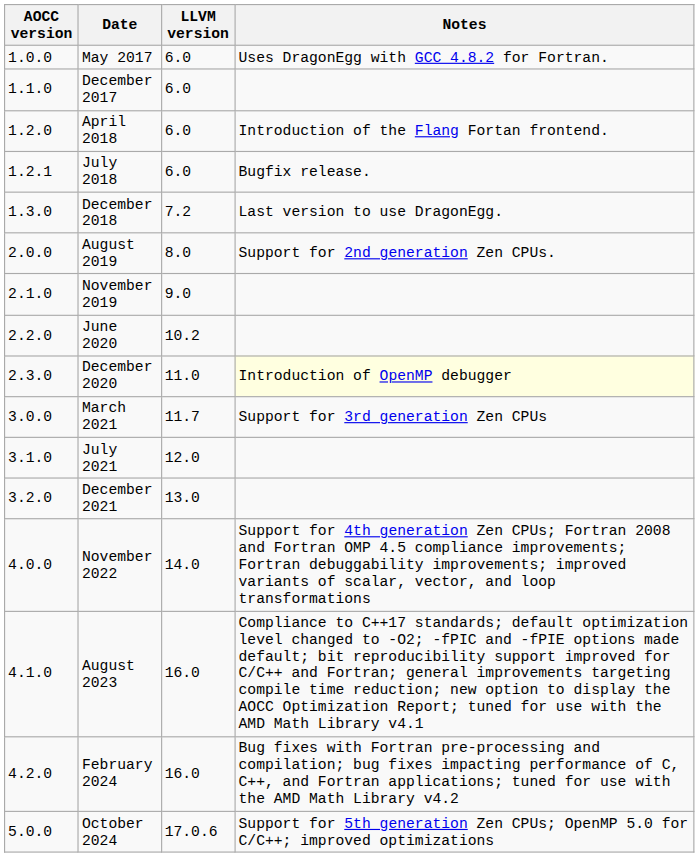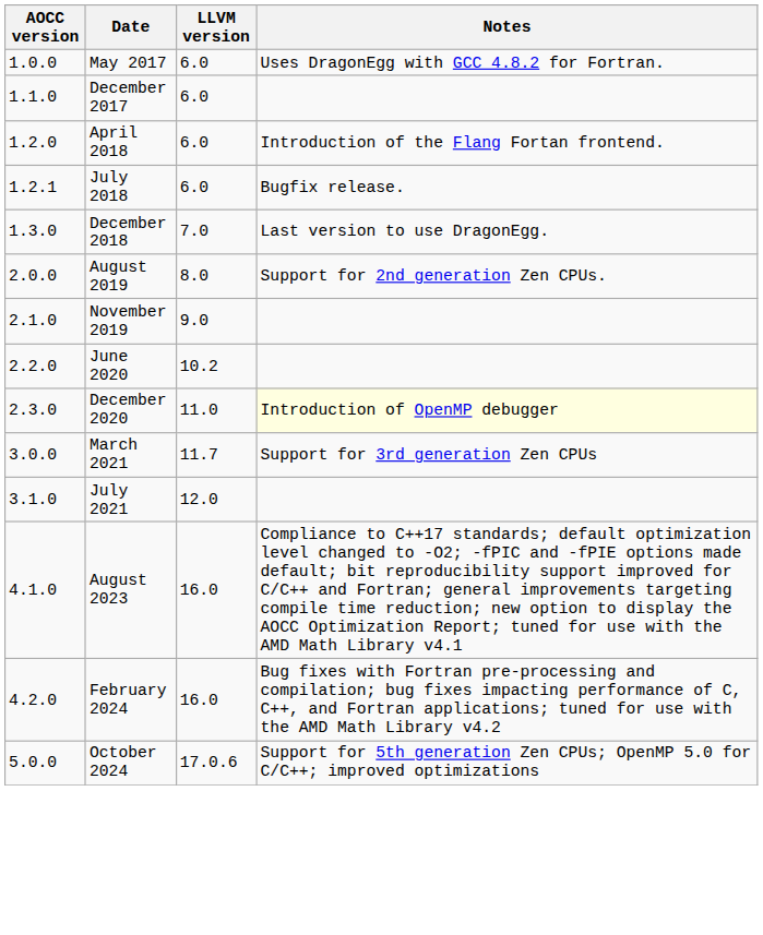 <table class=wikitable>
 <tr>
 <th>AOCC version</th>
 <th>Date</th>
 <th>LLVM version</th>
 <th>Notes</th>
 </tr>
 <tr>
 <td>1.0.0</td>
 <td>May 2017</td>
 <td>6.0</td>
 <td>Uses DragonEgg with <a href='#'>GCC 4.8.2</a> for Fortran.</td>
 </tr>
 <tr>
 <td>1.1.0</td>
 <td>December 2017</td>
 <td>6.0</td>
 <td></td>
 </tr>
 <tr>
 <td>1.2.0</td>
 <td>April 2018</td>
 <td>6.0</td>
 <td>Introduction of the <a href='#'>Flang</a> Fortan frontend.</td>
 </tr>
 <tr>
 <td>1.2.1</td>
 <td>July 2018</td>
 <td>6.0</td>
 <td>Bugfix release.</td>
 </tr>
 <tr>
 <td>1.3.0</td>
 <td>December 2018</td>
-<td>7.2</td>
+<td>7.0</td>
 <td>Last version to use DragonEgg.</td>
 </tr>
 <tr>
 <td>2.0.0</td>
 <td>August 2019</td>
 <td>8.0</td>
 <td>Support for <a href='#'>2nd generation</a> Zen CPUs.</td>
 </tr>
 <tr>
 <td>2.1.0</td>
 <td>November 2019</td>
 <td>9.0</td>
 <td></td>
 </tr>
 <tr>
 <td>2.2.0</td>
 <td>June 2020</td>
 <td>10.2</td>
 <td></td>
 </tr>
 <tr>
 <td>2.3.0</td>
 <td>December 2020</td>
 <td>11.0</td>
 <td style="background: lightyellow;">Introduction of <a href='#'>OpenMP</a> debugger</td>
 </tr>
 <tr>
 <td>3.0.0</td>
 <td>March 2021</td>
 <td>11.7</td>
 <td>Support for <a href='#'>3rd generation</a> Zen CPUs</td>
 </tr>
 <tr>
 <td>3.1.0</td>
 <td>July 2021</td>
 <td>12.0</td>
 <td></td>
 </tr>
 <tr>
-<td>3.2.0</td>
-<td>December 2021</td>
-<td>13.0</td>
-<td></td>
-</tr>
-<tr>
-<td>4.0.0</td>
-<td>November 2022</td>
-<td>14.0</td>
-<td>Support for <a href='#'>4th generation</a> Zen CPUs; Fortran 2008 and Fortran OMP 4.5 compliance improvements; Fortran debuggability improvements; improved variants of scalar, vector, and loop transformations </td>
-</tr>
-<tr>
 <td>4.1.0</td>
 <td>August 2023</td>
 <td>16.0</td>
 <td>Compliance to C++17 standards; default optimization level changed to -O2; -fPIC and -fPIE options made default; bit reproducibility support improved for C/C++ and Fortran; general improvements targeting compile time reduction; new option to display the AOCC Optimization Report; tuned for use with the AMD Math Library v4.1 </td>
 </tr>
 <tr>
 <td>4.2.0</td>
 <td>February 2024</td>
 <td>16.0</td>
 <td>Bug fixes with Fortran pre-processing and compilation; bug fixes impacting performance of C, C++, and Fortran applications; tuned for use with the AMD Math Library v4.2 </td>
 </tr>
 <tr>
 <td>5.0.0</td>
 <td>October 2024</td>
 <td>17.0.6</td>
 <td>Support for <a href='#'>5th generation</a> Zen CPUs; OpenMP 5.0 for C/C++; improved optimizations </td>
 </tr>
 </table>
